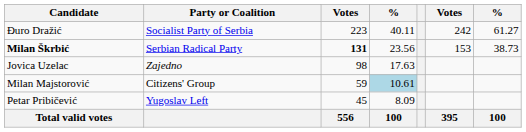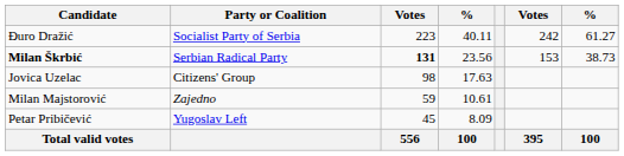 <table style="width:750px;" class="wikitable">
 <tr>
 <th>Candidate</th>
 <th>Party or Coalition</th>
 <th>Votes</th>
 <th>%</th>
 <th></th>
 <th>Votes</th>
 <th>%</th>
 </tr>
 <tr>
 <td align="left">Đuro Dražić</td>
 <td align="left"><a href='#'>Socialist Party of Serbia</a></td>
 <td align="right">223</td>
 <td align="right">40.11</td>
 <th align="left"></th>
 <td align="right">242</td>
 <td align="right">61.27</td>
 </tr>
 <tr>
 <td align="left"><strong>Milan Škrbić</strong></td>
 <td align="left"><a href='#'>Serbian Radical Party</a></td>
 <td align="right"><strong>131</strong></td>
 <td align="right">23.56</td>
 <th align="left"></th>
 <td align="right">153</td>
 <td align="right">38.73</td>
 </tr>
 <tr>
 <td align="left">Jovica Uzelac</td>
-<td align="left"><em>Zajedno</em></td>
+<td align="left">Citizens' Group</td>
 <td align="right">98</td>
 <td align="right">17.63</td>
 <th align="left"></th>
 <td align="right"></td>
 <td align="right"></td>
 </tr>
 <tr>
 <td align="left">Milan Majstorović</td>
-<td align="left">Citizens' Group</td>
+<td align="left"><em>Zajedno</em></td>
 <td align="right">59</td>
-<td align="right" style="background: lightblue;">10.61</td>
+<td align="right">10.61</td>
 <th align="left"></th>
 <td align="right"></td>
 <td align="right"></td>
 </tr>
 <tr>
 <td align="left">Petar Pribičević</td>
 <td align="left"><a href='#'>Yugoslav Left</a></td>
 <td align="right">45</td>
 <td align="right">8.09</td>
 <th align="left"></th>
 <td align="right"></td>
 <td align="right"></td>
 </tr>
 <tr>
 <th align="left">Total valid votes</th>
 <th align="left"></th>
 <th align="right">556</th>
 <th align="right">100</th>
 <th align="left"></th>
 <th align="right">395</th>
 <th align="right">100</th>
 </tr>
 </table>
